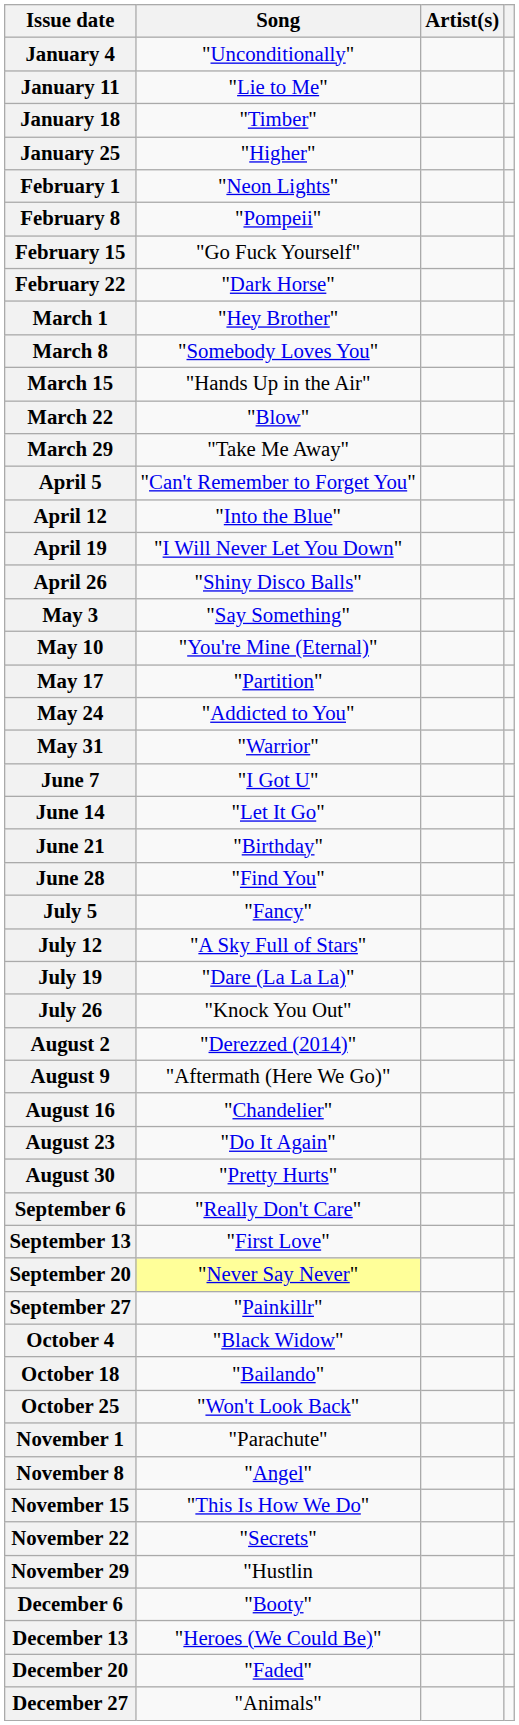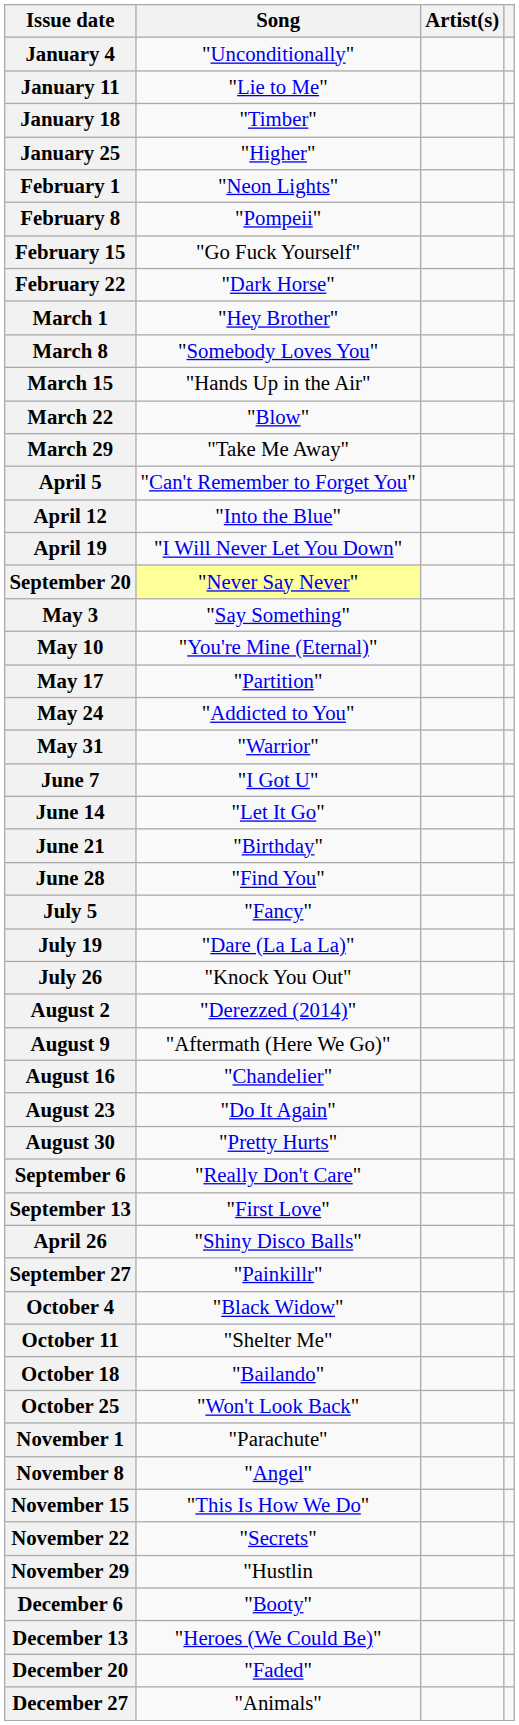 <table class="wikitable sortable plainrowheaders" style="text-align:center;">
 <tr>
 <th scope="col" class="unsortable">Issue date</th>
 <th scope="col">Song</th>
 <th scope="col">Artist(s)</th>
 <th scope="col" class="unsortable"></th>
 </tr>
 <tr>
 <th scope=row>January 4</th>
 <td>"<a href='#'>Unconditionally</a>"</td>
 <td></td>
 <td></td>
 </tr>
 <tr>
 <th scope=row>January 11</th>
 <td>"<a href='#'>Lie to Me</a>"</td>
 <td></td>
 <td></td>
 </tr>
 <tr>
 <th scope=row>January 18</th>
 <td>"<a href='#'>Timber</a>"</td>
 <td></td>
 <td></td>
 </tr>
 <tr>
 <th scope=row>January 25</th>
 <td>"<a href='#'>Higher</a>"</td>
 <td></td>
 <td></td>
 </tr>
 <tr>
 <th scope=row>February 1</th>
 <td>"<a href='#'>Neon Lights</a>"</td>
 <td></td>
 <td></td>
 </tr>
 <tr>
 <th scope=row>February 8</th>
 <td>"<a href='#'>Pompeii</a>"</td>
 <td></td>
 <td></td>
 </tr>
 <tr>
 <th scope=row>February 15</th>
 <td>"Go Fuck Yourself"</td>
 <td></td>
 <td></td>
 </tr>
 <tr>
 <th scope=row>February 22</th>
 <td>"<a href='#'>Dark Horse</a>"</td>
 <td></td>
 <td></td>
 </tr>
 <tr>
 <th scope=row>March 1</th>
 <td>"<a href='#'>Hey Brother</a>"</td>
 <td></td>
 <td></td>
 </tr>
 <tr>
 <th scope=row>March 8</th>
 <td>"<a href='#'>Somebody Loves You</a>"</td>
 <td></td>
 <td></td>
 </tr>
 <tr>
 <th scope=row>March 15</th>
 <td>"Hands Up in the Air"</td>
 <td></td>
 <td></td>
 </tr>
 <tr>
 <th scope=row>March 22</th>
 <td>"<a href='#'>Blow</a>"</td>
 <td></td>
 <td></td>
 </tr>
 <tr>
 <th scope=row>March 29</th>
 <td>"Take Me Away"</td>
 <td></td>
 <td></td>
 </tr>
 <tr>
 <th scope=row>April 5</th>
 <td>"<a href='#'>Can't Remember to Forget You</a>"</td>
 <td></td>
 <td></td>
 </tr>
 <tr>
 <th scope=row>April 12</th>
 <td>"<a href='#'>Into the Blue</a>"</td>
 <td></td>
 <td></td>
 </tr>
 <tr>
 <th scope=row>April 19</th>
 <td>"<a href='#'>I Will Never Let You Down</a>"</td>
 <td></td>
 <td></td>
 </tr>
 <tr>
-<th scope=row>April 26</th>
-<td>"<a href='#'>Shiny Disco Balls</a>"</td>
+<th scope=row>September 20</th>
+<td style="background:#ff9;">"<a href='#'>Never Say Never</a>" </td>
 <td></td>
 <td></td>
 </tr>
 <tr>
 <th scope=row>May 3</th>
 <td>"<a href='#'>Say Something</a>"</td>
 <td></td>
 <td></td>
 </tr>
 <tr>
 <th scope=row>May 10</th>
 <td>"<a href='#'>You're Mine (Eternal)</a>"</td>
 <td></td>
 <td></td>
 </tr>
 <tr>
 <th scope=row>May 17</th>
 <td>"<a href='#'>Partition</a>"</td>
 <td></td>
 <td></td>
 </tr>
 <tr>
 <th scope=row>May 24</th>
 <td>"<a href='#'>Addicted to You</a>"</td>
 <td></td>
 <td></td>
 </tr>
 <tr>
 <th scope=row>May 31</th>
 <td>"<a href='#'>Warrior</a>"</td>
 <td></td>
 <td></td>
 </tr>
 <tr>
 <th scope=row>June 7</th>
 <td>"<a href='#'>I Got U</a>"</td>
 <td></td>
 <td></td>
 </tr>
 <tr>
 <th scope=row>June 14</th>
 <td>"<a href='#'>Let It Go</a>"</td>
 <td></td>
 <td></td>
 </tr>
 <tr>
 <th scope=row>June 21</th>
 <td>"<a href='#'>Birthday</a>"</td>
 <td></td>
 <td></td>
 </tr>
 <tr>
 <th scope=row>June 28</th>
 <td>"<a href='#'>Find You</a>"</td>
 <td></td>
 <td></td>
 </tr>
 <tr>
 <th scope=row>July 5</th>
 <td>"<a href='#'>Fancy</a>"</td>
 <td></td>
 <td></td>
 </tr>
 <tr>
-<th scope=row>July 12</th>
-<td>"<a href='#'>A Sky Full of Stars</a>"</td>
-<td></td>
-<td></td>
-</tr>
-<tr>
 <th scope=row>July 19</th>
 <td>"<a href='#'>Dare (La La La)</a>"</td>
 <td></td>
 <td></td>
 </tr>
 <tr>
 <th scope=row>July 26</th>
 <td>"Knock You Out"</td>
 <td></td>
 <td></td>
 </tr>
 <tr>
 <th scope=row>August 2</th>
 <td>"<a href='#'>Derezzed (2014)</a>"</td>
 <td></td>
 <td></td>
 </tr>
 <tr>
 <th scope=row>August 9</th>
 <td>"Aftermath (Here We Go)"</td>
 <td></td>
 <td></td>
 </tr>
 <tr>
 <th scope=row>August 16</th>
 <td>"<a href='#'>Chandelier</a>"</td>
 <td></td>
 <td></td>
 </tr>
 <tr>
 <th scope=row>August 23</th>
 <td>"<a href='#'>Do It Again</a>"</td>
 <td></td>
 <td></td>
 </tr>
 <tr>
 <th scope=row>August 30</th>
 <td>"<a href='#'>Pretty Hurts</a>"</td>
 <td></td>
 <td></td>
 </tr>
 <tr>
 <th scope=row>September 6</th>
 <td>"<a href='#'>Really Don't Care</a>"</td>
 <td></td>
 <td></td>
 </tr>
 <tr>
 <th scope=row>September 13</th>
 <td>"<a href='#'>First Love</a>"</td>
 <td></td>
 <td></td>
 </tr>
 <tr>
-<th scope=row>September 20</th>
-<td style="background:#ff9;">"<a href='#'>Never Say Never</a>" </td>
+<th scope=row>April 26</th>
+<td>"<a href='#'>Shiny Disco Balls</a>"</td>
 <td></td>
 <td></td>
 </tr>
 <tr>
 <th scope=row>September 27</th>
 <td>"<a href='#'>Painkillr</a>"</td>
 <td></td>
 <td></td>
 </tr>
 <tr>
 <th scope=row>October 4</th>
 <td>"<a href='#'>Black Widow</a>"</td>
+<td></td>
+<td></td>
+</tr>
+<tr>
+<th scope=row>October 11</th>
+<td>"Shelter Me"</td>
 <td></td>
 <td></td>
 </tr>
 <tr>
 <th scope=row>October 18</th>
 <td>"<a href='#'>Bailando</a>"</td>
 <td></td>
 <td></td>
 </tr>
 <tr>
 <th scope=row>October 25</th>
 <td>"<a href='#'>Won't Look Back</a>"</td>
 <td></td>
 <td></td>
 </tr>
 <tr>
 <th scope=row>November 1</th>
 <td>"Parachute"</td>
 <td></td>
 <td></td>
 </tr>
 <tr>
 <th scope=row>November 8</th>
 <td>"<a href='#'>Angel</a>"</td>
 <td></td>
 <td></td>
 </tr>
 <tr>
 <th scope=row>November 15</th>
 <td>"<a href='#'>This Is How We Do</a>"</td>
 <td></td>
 <td></td>
 </tr>
 <tr>
 <th scope=row>November 22</th>
 <td>"<a href='#'>Secrets</a>"</td>
 <td></td>
 <td></td>
 </tr>
 <tr>
 <th scope=row>November 29</th>
 <td>"Hustlin</td>
 <td></td>
 <td></td>
 </tr>
 <tr>
 <th scope=row>December 6</th>
 <td>"<a href='#'>Booty</a>"</td>
 <td></td>
 <td></td>
 </tr>
 <tr>
 <th scope=row>December 13</th>
 <td>"<a href='#'>Heroes (We Could Be)</a>"</td>
 <td></td>
 <td></td>
 </tr>
 <tr>
 <th scope=row>December 20</th>
 <td>"<a href='#'>Faded</a>"</td>
 <td></td>
 <td></td>
 </tr>
 <tr>
 <th scope=row>December 27</th>
 <td>"Animals"</td>
 <td></td>
 <td></td>
 </tr>
 </table>
